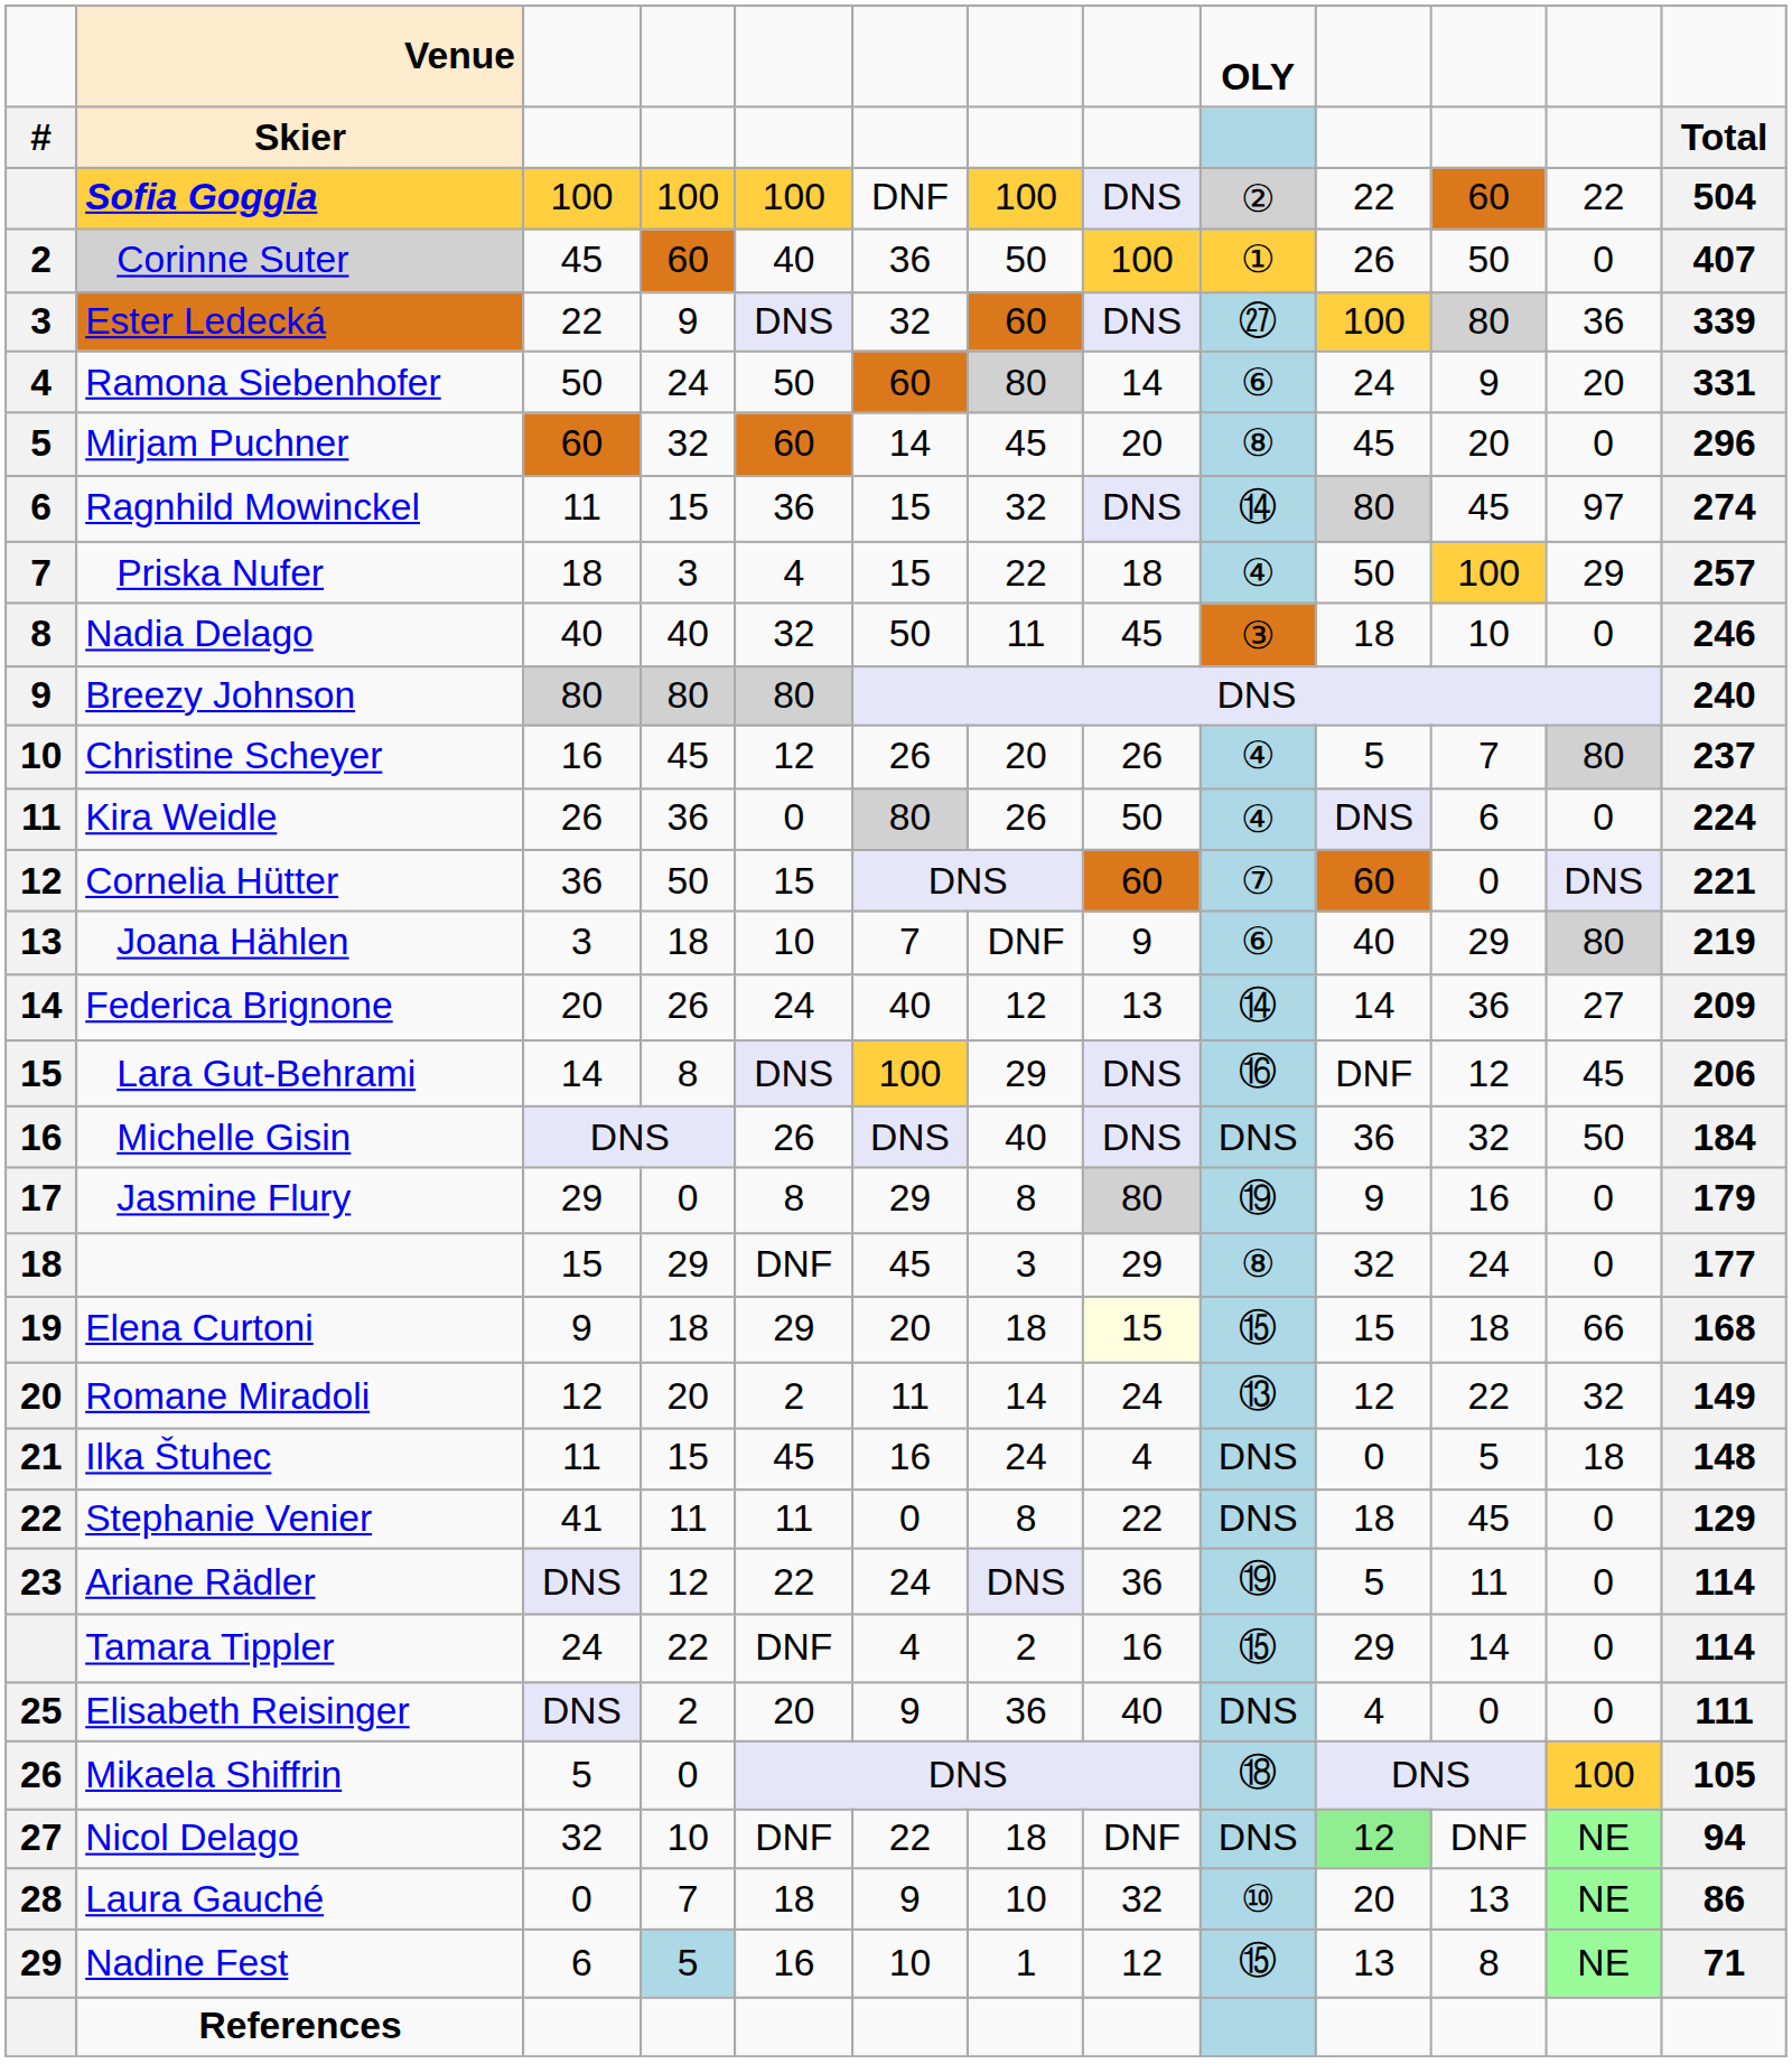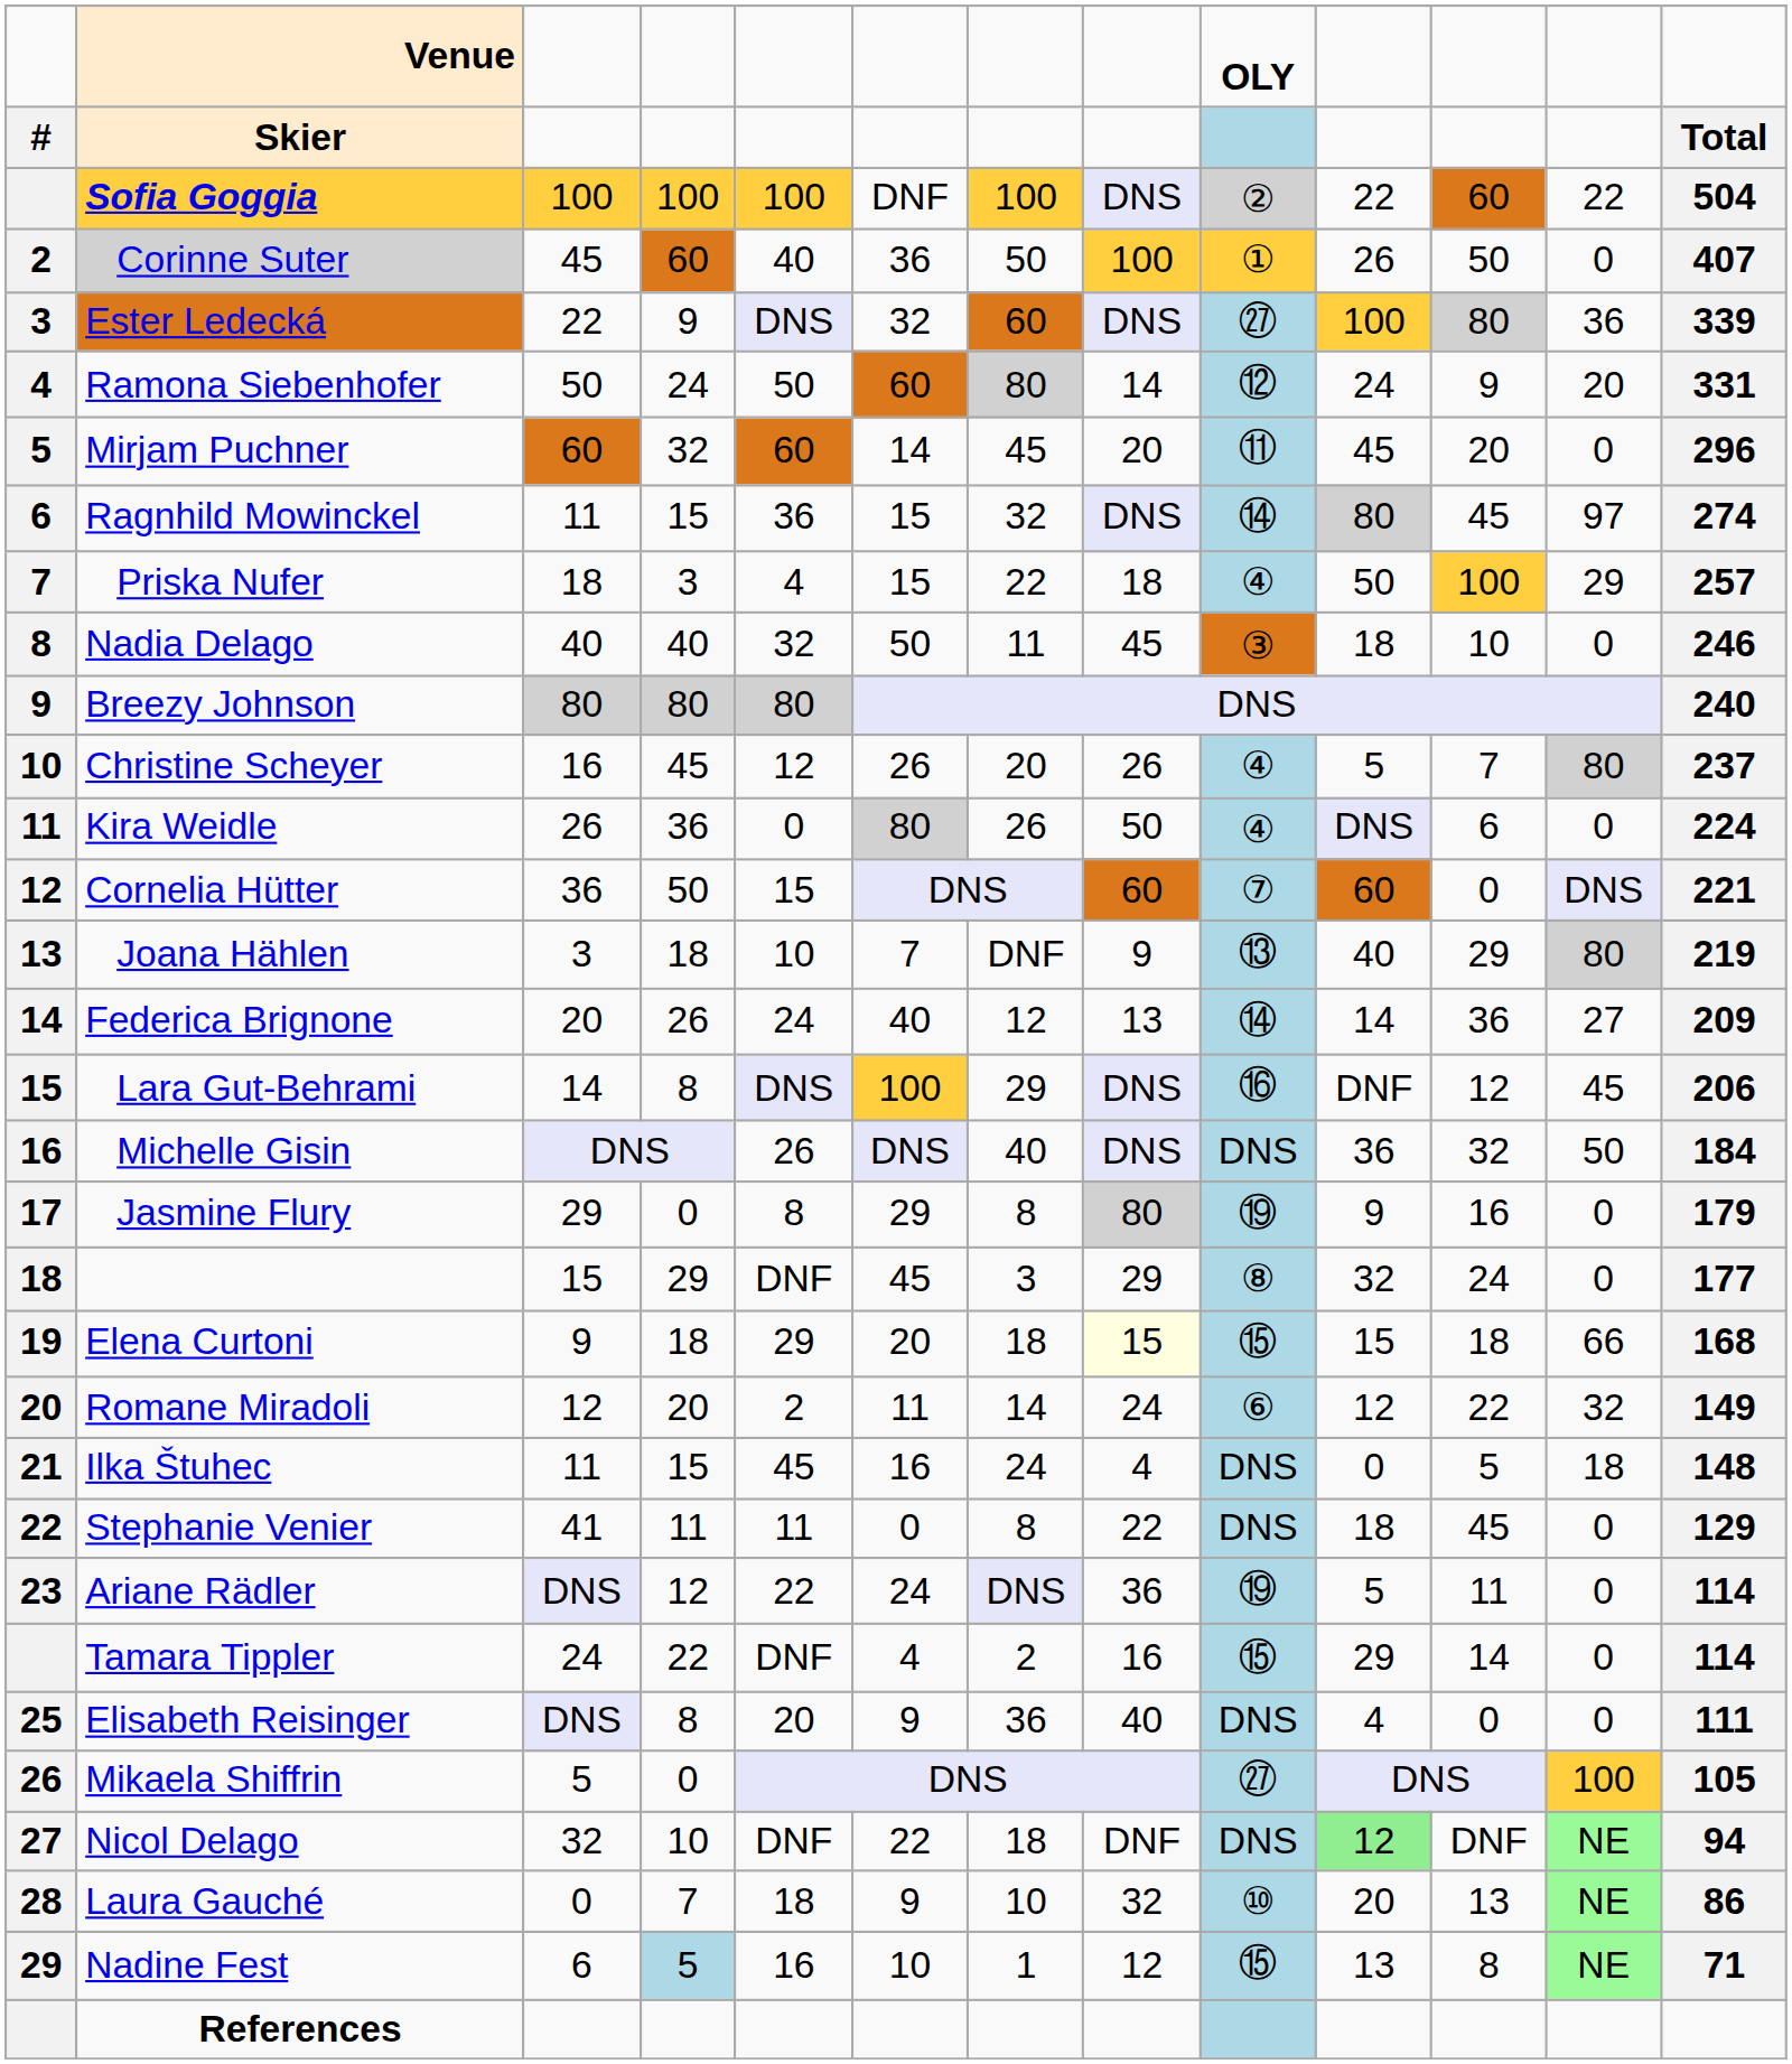 <table class="wikitable" width=60% style="font-size:100%; text-align:center;">
 <tr>
 <td></td>
 <td align=right bgcolor=ffebcd><strong>Venue</strong></td>
 <td></td>
 <td></td>
 <td></td>
 <td></td>
 <td></td>
 <td></td>
 <td><br><strong>OLY</strong></td>
 <td></td>
 <td></td>
 <td></td>
 </tr>
 <tr>
 <th>#</th>
 <td bgcolor=ffebcd><strong>Skier</strong></td>
 <td></td>
 <td></td>
 <td></td>
 <td></td>
 <td></td>
 <td></td>
 <td bgcolor=add8e6></td>
 <td></td>
 <td></td>
 <td></td>
 <th>Total</th>
 </tr>
 <tr>
 <th></th>
 <td align=left bgcolor=ffcf40> <strong><em><a href='#'>Sofia Goggia</a></em></strong></td>
 <td bgcolor=ffcf40>100</td>
 <td bgcolor=ffcf40>100</td>
 <td bgcolor=ffcf40>100</td>
 <td>DNF</td>
 <td bgcolor=ffcf40>100</td>
 <td bgcolor=lavender>DNS</td>
 <td bgcolor=d1d1d1>②</td>
 <td>22</td>
 <td bgcolor=db781b>60</td>
 <td>22</td>
 <th>504</th>
 </tr>
 <tr>
 <th>2</th>
 <td align=left bgcolor=d1d1d1>   <a href='#'>Corinne Suter</a></td>
 <td>45</td>
 <td bgcolor=db781b>60</td>
 <td>40</td>
 <td>36</td>
 <td>50</td>
 <td bgcolor=ffcf40>100</td>
 <td bgcolor=ffcf40>①</td>
 <td>26</td>
 <td>50</td>
 <td>0</td>
 <th>407</th>
 </tr>
 <tr>
 <th>3</th>
 <td align=left bgcolor=db781b> <a href='#'>Ester Ledecká</a></td>
 <td>22</td>
 <td>9</td>
 <td bgcolor=lavender>DNS</td>
 <td>32</td>
 <td bgcolor=db781b>60</td>
 <td bgcolor=lavender>DNS</td>
 <td bgcolor=add8e6>㉗</td>
 <td bgcolor=ffcf40>100</td>
 <td bgcolor=d1d1d1>80</td>
 <td>36</td>
 <th>339</th>
 </tr>
 <tr>
 <th>4</th>
 <td align=left> <a href='#'>Ramona Siebenhofer</a></td>
 <td>50</td>
 <td>24</td>
 <td>50</td>
 <td bgcolor=db781b>60</td>
 <td bgcolor=d1d1d1>80</td>
 <td>14</td>
-<td bgcolor=add8e6>⑥</td>
+<td bgcolor=add8e6>⑫</td>
 <td>24</td>
 <td>9</td>
 <td>20</td>
 <th>331</th>
 </tr>
 <tr>
 <th>5</th>
 <td align=left> <a href='#'>Mirjam Puchner</a></td>
 <td bgcolor=db781b>60</td>
 <td>32</td>
 <td bgcolor=db781b>60</td>
 <td>14</td>
 <td>45</td>
 <td>20</td>
-<td bgcolor=add8e6>⑧</td>
+<td bgcolor=add8e6>⑪</td>
 <td>45</td>
 <td>20</td>
 <td>0</td>
 <th>296</th>
 </tr>
 <tr>
 <th>6</th>
 <td align=left> <a href='#'>Ragnhild Mowinckel</a></td>
 <td>11</td>
 <td>15</td>
 <td>36</td>
 <td>15</td>
 <td>32</td>
 <td bgcolor=lavender>DNS</td>
 <td bgcolor=add8e6>⑭</td>
 <td bgcolor=d1d1d1>80</td>
 <td>45</td>
 <td>97</td>
 <th>274</th>
 </tr>
 <tr>
 <th>7</th>
 <td align=left>   <a href='#'>Priska Nufer</a></td>
 <td>18</td>
 <td>3</td>
 <td>4</td>
 <td>15</td>
 <td>22</td>
 <td>18</td>
 <td bgcolor=add8e6>④</td>
 <td>50</td>
 <td bgcolor=ffcf40>100</td>
 <td>29</td>
 <th>257</th>
 </tr>
 <tr>
 <th>8</th>
 <td align=left> <a href='#'>Nadia Delago</a></td>
 <td>40</td>
 <td>40</td>
 <td>32</td>
 <td>50</td>
 <td>11</td>
 <td>45</td>
 <td bgcolor=db781b>③</td>
 <td>18</td>
 <td>10</td>
 <td>0</td>
 <th>246</th>
 </tr>
 <tr>
 <th>9</th>
 <td align=left> <a href='#'>Breezy Johnson</a></td>
 <td bgcolor=d1d1d1>80</td>
 <td bgcolor=d1d1d1>80</td>
 <td bgcolor=d1d1d1>80</td>
 <td colspan=7 bgcolor=lavender>DNS</td>
 <th>240</th>
 </tr>
 <tr>
 <th>10</th>
 <td align=left> <a href='#'>Christine Scheyer</a></td>
 <td>16</td>
 <td>45</td>
 <td>12</td>
 <td>26</td>
 <td>20</td>
 <td>26</td>
 <td bgcolor=add8e6>④</td>
 <td>5</td>
 <td>7</td>
 <td bgcolor=d1d1d1>80</td>
 <th>237</th>
 </tr>
 <tr>
 <th>11</th>
 <td align=left> <a href='#'>Kira Weidle</a></td>
 <td>26</td>
 <td>36</td>
 <td>0</td>
 <td bgcolor=d1d1d1>80</td>
 <td>26</td>
 <td>50</td>
 <td bgcolor=add8e6>④</td>
 <td bgcolor=lavender>DNS</td>
 <td>6</td>
 <td>0</td>
 <th>224</th>
 </tr>
 <tr>
 <th>12</th>
 <td align=left> <a href='#'>Cornelia Hütter</a></td>
 <td>36</td>
 <td>50</td>
 <td>15</td>
 <td colspan=2 bgcolor=lavender>DNS</td>
 <td bgcolor=db781b>60</td>
 <td bgcolor=add8e6>⑦</td>
 <td bgcolor=db781b>60</td>
 <td>0</td>
 <td bgcolor=lavender>DNS</td>
 <th>221</th>
 </tr>
 <tr>
 <th>13</th>
 <td align=left>   <a href='#'>Joana Hählen</a></td>
 <td>3</td>
 <td>18</td>
 <td>10</td>
 <td>7</td>
 <td>DNF</td>
 <td>9</td>
-<td bgcolor=add8e6>⑥</td>
+<td bgcolor=add8e6>⑬</td>
 <td>40</td>
 <td>29</td>
 <td bgcolor=d1d1d1>80</td>
 <th>219</th>
 </tr>
 <tr>
 <th>14</th>
 <td align=left> <a href='#'>Federica Brignone</a></td>
 <td>20</td>
 <td>26</td>
 <td>24</td>
 <td>40</td>
 <td>12</td>
 <td>13</td>
 <td bgcolor=add8e6>⑭</td>
 <td>14</td>
 <td>36</td>
 <td>27</td>
 <th>209</th>
 </tr>
 <tr>
 <th>15</th>
 <td align=left>   <a href='#'>Lara Gut-Behrami</a></td>
 <td>14</td>
 <td>8</td>
 <td bgcolor=lavender>DNS</td>
 <td bgcolor=ffcf40>100</td>
 <td>29</td>
 <td bgcolor=lavender>DNS</td>
 <td bgcolor=add8e6>⑯</td>
 <td>DNF</td>
 <td>12</td>
 <td>45</td>
 <th>206</th>
 </tr>
 <tr>
 <th>16</th>
 <td align=left>   <a href='#'>Michelle Gisin</a></td>
 <td colspan=2 bgcolor=lavender>DNS</td>
 <td>26</td>
 <td bgcolor=lavender>DNS</td>
 <td>40</td>
 <td bgcolor=lavender>DNS</td>
 <td bgcolor=add8e6>DNS</td>
 <td>36</td>
 <td>32</td>
 <td>50</td>
 <th>184</th>
 </tr>
 <tr>
 <th>17</th>
 <td align=left>   <a href='#'>Jasmine Flury</a></td>
 <td>29</td>
 <td>0</td>
 <td>8</td>
 <td>29</td>
 <td>8</td>
 <td bgcolor=d1d1d1>80</td>
 <td bgcolor=add8e6>⑲</td>
 <td>9</td>
 <td>16</td>
 <td>0</td>
 <th>179</th>
 </tr>
 <tr>
 <th>18</th>
 <td align=left></td>
 <td>15</td>
 <td>29</td>
 <td>DNF</td>
 <td>45</td>
 <td>3</td>
 <td>29</td>
 <td bgcolor=add8e6>⑧</td>
 <td>32</td>
 <td>24</td>
 <td>0</td>
 <th>177</th>
 </tr>
 <tr>
 <th>19</th>
 <td align=left> <a href='#'>Elena Curtoni</a></td>
 <td>9</td>
 <td>18</td>
 <td>29</td>
 <td>20</td>
 <td>18</td>
 <td style="background: lightyellow;">15</td>
 <td bgcolor=add8e6>⑮</td>
 <td>15</td>
 <td>18</td>
 <td>66</td>
 <th>168</th>
 </tr>
 <tr>
 <th>20</th>
 <td align=left> <a href='#'>Romane Miradoli</a></td>
 <td>12</td>
 <td>20</td>
 <td>2</td>
 <td>11</td>
 <td>14</td>
 <td>24</td>
-<td bgcolor=add8e6>⑬</td>
+<td bgcolor=add8e6>⑥</td>
 <td>12</td>
 <td>22</td>
 <td>32</td>
 <th>149</th>
 </tr>
 <tr>
 <th>21</th>
 <td align=left> <a href='#'>Ilka Štuhec</a></td>
 <td>11</td>
 <td>15</td>
 <td>45</td>
 <td>16</td>
 <td>24</td>
 <td>4</td>
 <td bgcolor=add8e6>DNS</td>
 <td>0</td>
 <td>5</td>
 <td>18</td>
 <th>148</th>
 </tr>
 <tr>
 <th>22</th>
 <td align=left> <a href='#'>Stephanie Venier</a></td>
 <td>41</td>
 <td>11</td>
 <td>11</td>
 <td>0</td>
 <td>8</td>
 <td>22</td>
 <td bgcolor=add8e6>DNS</td>
 <td>18</td>
 <td>45</td>
 <td>0</td>
 <th>129</th>
 </tr>
 <tr>
 <th>23</th>
 <td align=left> <a href='#'>Ariane Rädler</a></td>
 <td bgcolor=lavender>DNS</td>
 <td>12</td>
 <td>22</td>
 <td>24</td>
 <td bgcolor=lavender>DNS</td>
 <td>36</td>
 <td bgcolor=add8e6>⑲</td>
 <td>5</td>
 <td>11</td>
 <td>0</td>
 <th>114</th>
 </tr>
 <tr>
 <th></th>
 <td align=left> <a href='#'>Tamara Tippler</a></td>
 <td>24</td>
 <td>22</td>
 <td>DNF</td>
 <td>4</td>
 <td>2</td>
 <td>16</td>
 <td bgcolor=add8e6>⑮</td>
 <td>29</td>
 <td>14</td>
 <td>0</td>
 <th>114</th>
 </tr>
 <tr>
 <th>25</th>
 <td align=left> <a href='#'>Elisabeth Reisinger</a></td>
 <td bgcolor=lavender>DNS</td>
-<td>2</td>
+<td>8</td>
 <td>20</td>
 <td>9</td>
 <td>36</td>
 <td>40</td>
 <td bgcolor=add8e6>DNS</td>
 <td>4</td>
 <td>0</td>
 <td>0</td>
 <th>111</th>
 </tr>
 <tr>
 <th>26</th>
 <td align=left> <a href='#'>Mikaela Shiffrin</a></td>
 <td>5</td>
 <td>0</td>
 <td colspan=4 bgcolor=lavender>DNS</td>
-<td bgcolor=add8e6>⑱</td>
+<td bgcolor=add8e6>㉗</td>
 <td colspan=2 bgcolor=lavender>DNS</td>
 <td bgcolor=ffcf40>100</td>
 <th>105</th>
 </tr>
 <tr>
 <th>27</th>
 <td align=left> <a href='#'>Nicol Delago</a></td>
 <td>32</td>
 <td>10</td>
 <td>DNF</td>
 <td>22</td>
 <td>18</td>
 <td>DNF</td>
 <td bgcolor=add8e6>DNS</td>
 <td style="background: lightgreen;">12</td>
 <td>DNF</td>
 <td bgcolor=palegreen>NE</td>
 <th>94</th>
 </tr>
 <tr>
 <th>28</th>
 <td align=left> <a href='#'>Laura Gauché</a></td>
 <td>0</td>
 <td>7</td>
 <td>18</td>
 <td>9</td>
 <td>10</td>
 <td>32</td>
 <td bgcolor=add8e6>⑩</td>
 <td>20</td>
 <td>13</td>
 <td bgcolor=palegreen>NE</td>
 <th>86</th>
 </tr>
 <tr>
 <th>29</th>
 <td align=left> <a href='#'>Nadine Fest</a></td>
 <td>6</td>
 <td style="background: lightblue;">5</td>
 <td>16</td>
 <td>10</td>
 <td>1</td>
 <td>12</td>
 <td bgcolor=add8e6>⑮</td>
 <td>13</td>
 <td>8</td>
 <td bgcolor=palegreen>NE</td>
 <th>71</th>
 </tr>
 <tr>
 <th></th>
 <td align=center><strong>References</strong></td>
 <td></td>
 <td></td>
 <td></td>
 <td></td>
 <td></td>
 <td></td>
 <td bgcolor=add8e6></td>
 <td></td>
 <td></td>
 <td></td>
 </tr>
 </table>
